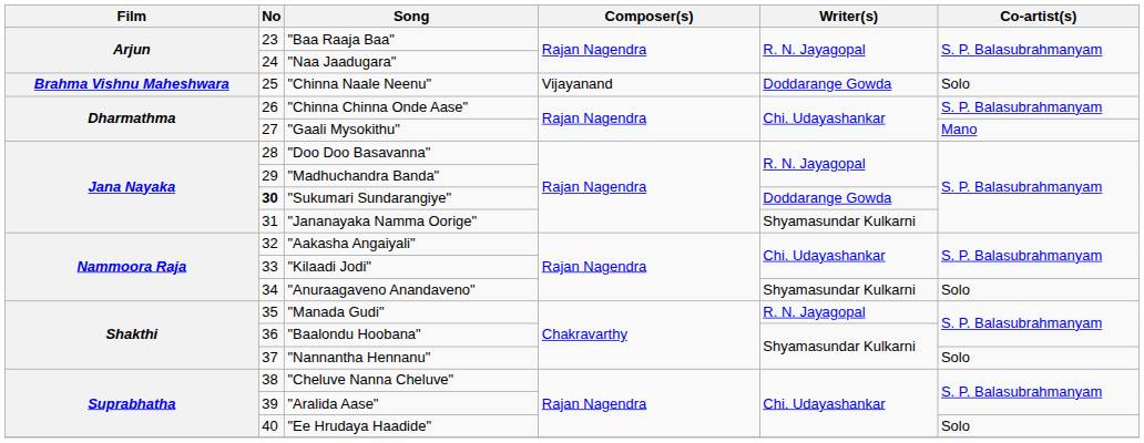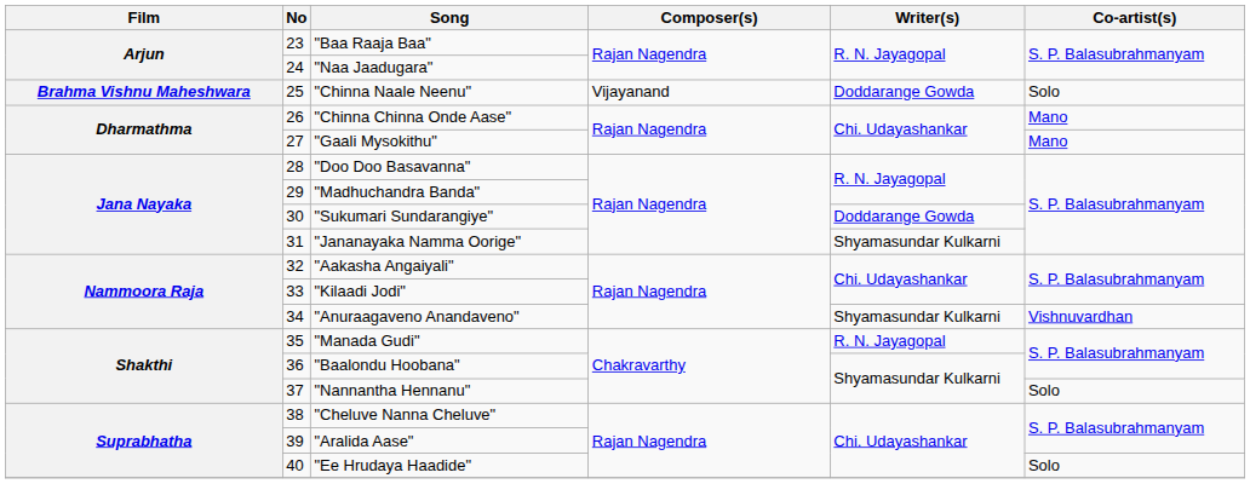 <table class="wikitable plainrowheaders" width="100%" textcolor:#000;">
 <tr>
 <th scope="col" width=23%><strong>Film</strong></th>
 <th><strong>No</strong></th>
 <th scope="col" width=23%><strong>Song</strong></th>
 <th scope="col" width=20%><strong>Composer(s)</strong></th>
 <th scope="col" width=16%><strong>Writer(s)</strong></th>
 <th scope="col" width=18%><strong>Co-artist(s)</strong></th>
 </tr>
 <tr>
 <th rowspan="2"><em>Arjun</em></th>
 <td>23</td>
 <td>"Baa Raaja Baa"</td>
 <td rowspan="2"><a href='#'>Rajan Nagendra</a></td>
 <td rowspan="2"><a href='#'>R. N. Jayagopal</a></td>
 <td rowspan="2"><a href='#'>S. P. Balasubrahmanyam</a></td>
 </tr>
 <tr>
 <td>24</td>
 <td>"Naa Jaadugara"</td>
 </tr>
 <tr>
 <th><em><a href='#'>Brahma Vishnu Maheshwara</a></em></th>
 <td>25</td>
 <td>"Chinna Naale Neenu"</td>
 <td>Vijayanand</td>
 <td><a href='#'>Doddarange Gowda</a></td>
 <td>Solo</td>
 </tr>
 <tr>
 <th rowspan="2"><em>Dharmathma</em></th>
 <td>26</td>
 <td>"Chinna Chinna Onde Aase"</td>
 <td rowspan="2"><a href='#'>Rajan Nagendra</a></td>
 <td rowspan="2"><a href='#'>Chi. Udayashankar</a></td>
-<td><a href='#'>S. P. Balasubrahmanyam</a></td>
+<td><a href='#'>Mano</a></td>
 </tr>
 <tr>
 <td>27</td>
 <td>"Gaali Mysokithu"</td>
 <td><a href='#'>Mano</a></td>
 </tr>
 <tr>
 <th rowspan="4"><em><a href='#'>Jana Nayaka</a></em></th>
 <td>28</td>
 <td>"Doo Doo Basavanna"</td>
 <td rowspan="4"><a href='#'>Rajan Nagendra</a></td>
 <td rowspan="2"><a href='#'>R. N. Jayagopal</a></td>
 <td rowspan="4"><a href='#'>S. P. Balasubrahmanyam</a></td>
 </tr>
 <tr>
 <td>29</td>
 <td>"Madhuchandra Banda"</td>
 </tr>
 <tr>
-<td><strong>30</strong></td>
+<td>30</td>
 <td>"Sukumari Sundarangiye"</td>
 <td><a href='#'>Doddarange Gowda</a></td>
 </tr>
 <tr>
 <td>31</td>
 <td>"Jananayaka Namma Oorige"</td>
 <td>Shyamasundar Kulkarni</td>
 </tr>
 <tr>
 <th rowspan="3"><em><a href='#'>Nammoora Raja</a></em></th>
 <td>32</td>
 <td>"Aakasha Angaiyali"</td>
 <td rowspan="3"><a href='#'>Rajan Nagendra</a></td>
 <td rowspan="2"><a href='#'>Chi. Udayashankar</a></td>
 <td rowspan="2"><a href='#'>S. P. Balasubrahmanyam</a></td>
 </tr>
 <tr>
 <td>33</td>
 <td>"Kilaadi Jodi"</td>
 </tr>
 <tr>
 <td>34</td>
 <td>"Anuraagaveno Anandaveno"</td>
 <td>Shyamasundar Kulkarni</td>
-<td>Solo</td>
+<td><a href='#'>Vishnuvardhan</a></td>
 </tr>
 <tr>
 <th rowspan="3"><em>Shakthi</em></th>
 <td>35</td>
 <td>"Manada Gudi"</td>
 <td rowspan="3"><a href='#'>Chakravarthy</a></td>
 <td><a href='#'>R. N. Jayagopal</a></td>
 <td rowspan="2"><a href='#'>S. P. Balasubrahmanyam</a></td>
 </tr>
 <tr>
 <td>36</td>
 <td>"Baalondu Hoobana"</td>
 <td rowspan="2">Shyamasundar Kulkarni</td>
 </tr>
 <tr>
 <td>37</td>
 <td>"Nannantha Hennanu"</td>
 <td>Solo</td>
 </tr>
 <tr>
 <th rowspan="3"><em><a href='#'>Suprabhatha</a></em></th>
 <td>38</td>
 <td>"Cheluve Nanna Cheluve"</td>
 <td rowspan="3"><a href='#'>Rajan Nagendra</a></td>
 <td rowspan="3"><a href='#'>Chi. Udayashankar</a></td>
 <td rowspan="2"><a href='#'>S. P. Balasubrahmanyam</a></td>
 </tr>
 <tr>
 <td>39</td>
 <td>"Aralida Aase"</td>
 </tr>
 <tr>
 <td>40</td>
 <td>"Ee Hrudaya Haadide"</td>
 <td>Solo</td>
 </tr>
 <tr>
 </tr>
 </table>
